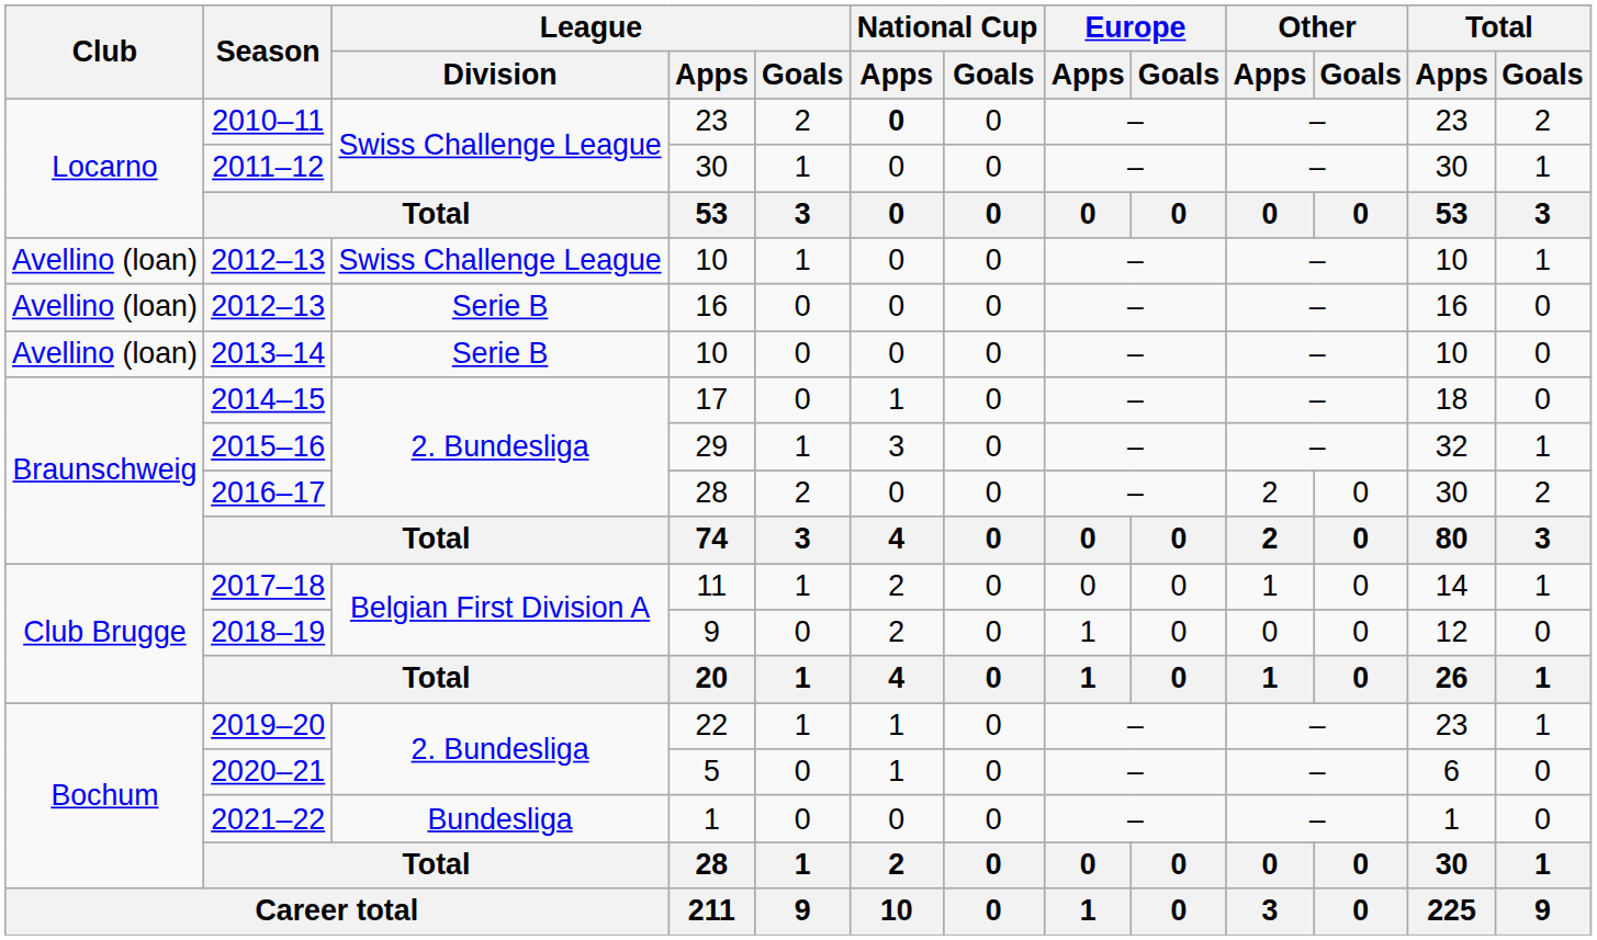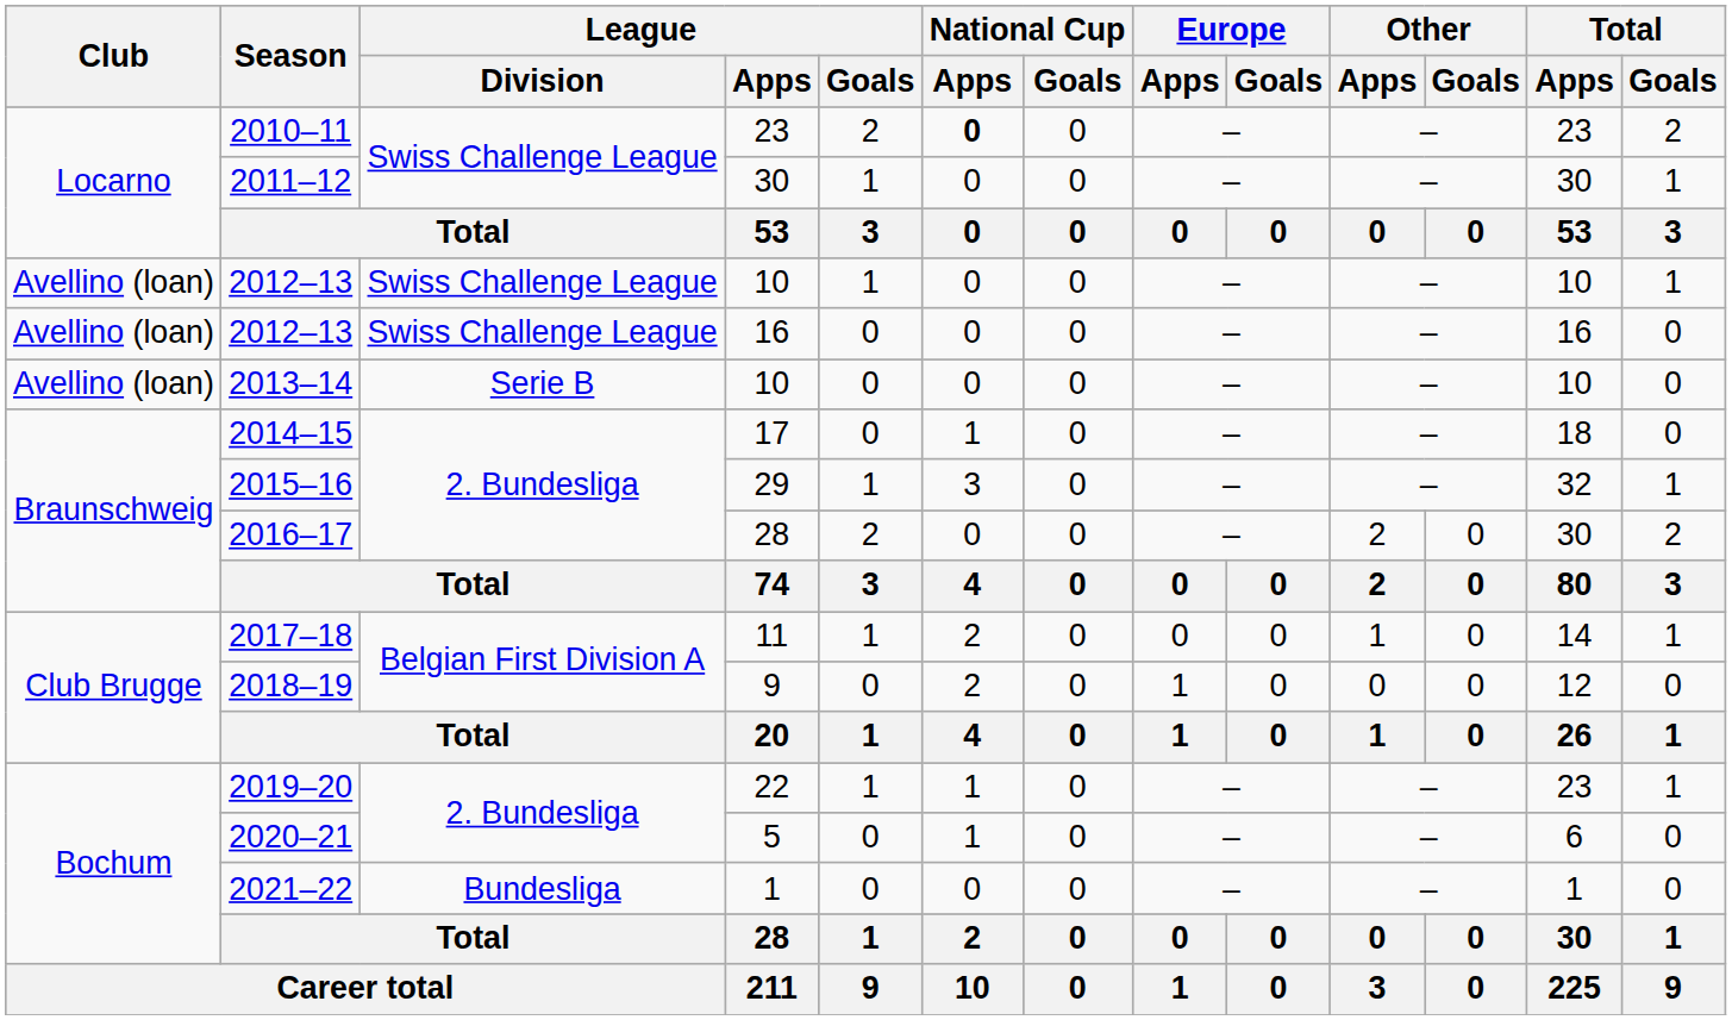 <table class="wikitable" style="text-align:center">
 <tr>
 <th rowspan="2">Club</th>
 <th rowspan="2">Season</th>
 <th colspan="3">League</th>
 <th colspan="2">National Cup</th>
 <th colspan="2"><a href='#'>Europe</a></th>
 <th colspan="2">Other</th>
 <th colspan="2">Total</th>
 </tr>
 <tr>
 <th>Division</th>
 <th>Apps</th>
 <th>Goals</th>
 <th>Apps</th>
 <th>Goals</th>
 <th>Apps</th>
 <th>Goals</th>
 <th>Apps</th>
 <th>Goals</th>
 <th>Apps</th>
 <th>Goals</th>
 </tr>
 <tr>
 <td rowspan="3"><a href='#'>Locarno</a></td>
 <td><a href='#'>2010–11</a></td>
 <td rowspan="2"><a href='#'>Swiss Challenge League</a></td>
 <td>23</td>
 <td>2</td>
 <td><strong>0</strong></td>
 <td>0</td>
 <td colspan="2">–</td>
 <td colspan="2">–</td>
 <td>23</td>
 <td>2</td>
 </tr>
 <tr>
 <td><a href='#'>2011–12</a></td>
 <td>30</td>
 <td>1</td>
 <td>0</td>
 <td>0</td>
 <td colspan="2">–</td>
 <td colspan="2">–</td>
 <td>30</td>
 <td>1</td>
 </tr>
 <tr>
 <th colspan="2">Total</th>
 <th>53</th>
 <th>3</th>
 <th>0</th>
 <th>0</th>
 <th>0</th>
 <th>0</th>
 <th>0</th>
 <th>0</th>
 <th>53</th>
 <th>3</th>
 </tr>
 <tr>
 <td><a href='#'>Avellino</a> (loan)</td>
 <td><a href='#'>2012–13</a></td>
 <td><a href='#'>Swiss Challenge League</a></td>
 <td>10</td>
 <td>1</td>
 <td>0</td>
 <td>0</td>
 <td colspan="2">–</td>
 <td colspan="2">–</td>
 <td>10</td>
 <td>1</td>
 </tr>
 <tr>
 <td><a href='#'>Avellino</a> (loan)</td>
 <td><a href='#'>2012–13</a></td>
-<td><a href='#'>Serie B</a></td>
+<td><a href='#'>Swiss Challenge League</a></td>
 <td>16</td>
 <td>0</td>
 <td>0</td>
 <td>0</td>
 <td colspan="2">–</td>
 <td colspan="2">–</td>
 <td>16</td>
 <td>0</td>
 </tr>
 <tr>
 <td><a href='#'>Avellino</a> (loan)</td>
 <td><a href='#'>2013–14</a></td>
 <td><a href='#'>Serie B</a></td>
 <td>10</td>
 <td>0</td>
 <td>0</td>
 <td>0</td>
 <td colspan="2">–</td>
 <td colspan="2">–</td>
 <td>10</td>
 <td>0</td>
 </tr>
 <tr>
 <td rowspan="4"><a href='#'>Braunschweig</a></td>
 <td><a href='#'>2014–15</a></td>
 <td rowspan="3"><a href='#'>2. Bundesliga</a></td>
 <td>17</td>
 <td>0</td>
 <td>1</td>
 <td>0</td>
 <td colspan="2">–</td>
 <td colspan="2">–</td>
 <td>18</td>
 <td>0</td>
 </tr>
 <tr>
 <td><a href='#'>2015–16</a></td>
 <td>29</td>
 <td>1</td>
 <td>3</td>
 <td>0</td>
 <td colspan="2">–</td>
 <td colspan="2">–</td>
 <td>32</td>
 <td>1</td>
 </tr>
 <tr>
 <td><a href='#'>2016–17</a></td>
 <td>28</td>
 <td>2</td>
 <td>0</td>
 <td>0</td>
 <td colspan="2">–</td>
 <td>2</td>
 <td>0</td>
 <td>30</td>
 <td>2</td>
 </tr>
 <tr>
 <th colspan="2">Total</th>
 <th>74</th>
 <th>3</th>
 <th>4</th>
 <th>0</th>
 <th>0</th>
 <th>0</th>
 <th>2</th>
 <th>0</th>
 <th>80</th>
 <th>3</th>
 </tr>
 <tr>
 <td rowspan="3"><a href='#'>Club Brugge</a></td>
 <td><a href='#'>2017–18</a></td>
 <td rowspan="2"><a href='#'>Belgian First Division A</a></td>
 <td>11</td>
 <td>1</td>
 <td>2</td>
 <td>0</td>
 <td>0</td>
 <td>0</td>
 <td>1</td>
 <td>0</td>
 <td>14</td>
 <td>1</td>
 </tr>
 <tr>
 <td><a href='#'>2018–19</a></td>
 <td>9</td>
 <td>0</td>
 <td>2</td>
 <td>0</td>
 <td>1</td>
 <td>0</td>
 <td>0</td>
 <td>0</td>
 <td>12</td>
 <td>0</td>
 </tr>
 <tr>
 <th colspan="2">Total</th>
 <th>20</th>
 <th>1</th>
 <th>4</th>
 <th>0</th>
 <th>1</th>
 <th>0</th>
 <th>1</th>
 <th>0</th>
 <th>26</th>
 <th>1</th>
 </tr>
 <tr>
 <td rowspan="4"><a href='#'>Bochum</a></td>
 <td><a href='#'>2019–20</a></td>
 <td rowspan="2"><a href='#'>2. Bundesliga</a></td>
 <td>22</td>
 <td>1</td>
 <td>1</td>
 <td>0</td>
 <td colspan="2">–</td>
 <td colspan="2">–</td>
 <td>23</td>
 <td>1</td>
 </tr>
 <tr>
 <td><a href='#'>2020–21</a></td>
 <td>5</td>
 <td>0</td>
 <td>1</td>
 <td>0</td>
 <td colspan="2">–</td>
 <td colspan="2">–</td>
 <td>6</td>
 <td>0</td>
 </tr>
 <tr>
 <td><a href='#'>2021–22</a></td>
 <td><a href='#'>Bundesliga</a></td>
 <td>1</td>
 <td>0</td>
 <td>0</td>
 <td>0</td>
 <td colspan="2">–</td>
 <td colspan="2">–</td>
 <td>1</td>
 <td>0</td>
 </tr>
 <tr>
 <th colspan="2">Total</th>
 <th>28</th>
 <th>1</th>
 <th>2</th>
 <th>0</th>
 <th>0</th>
 <th>0</th>
 <th>0</th>
 <th>0</th>
 <th>30</th>
 <th>1</th>
 </tr>
 <tr>
 <th colspan="3">Career total</th>
 <th>211</th>
 <th>9</th>
 <th>10</th>
 <th>0</th>
 <th>1</th>
 <th>0</th>
 <th>3</th>
 <th>0</th>
 <th>225</th>
 <th>9</th>
 </tr>
 <tr>
 </tr>
 </table>
